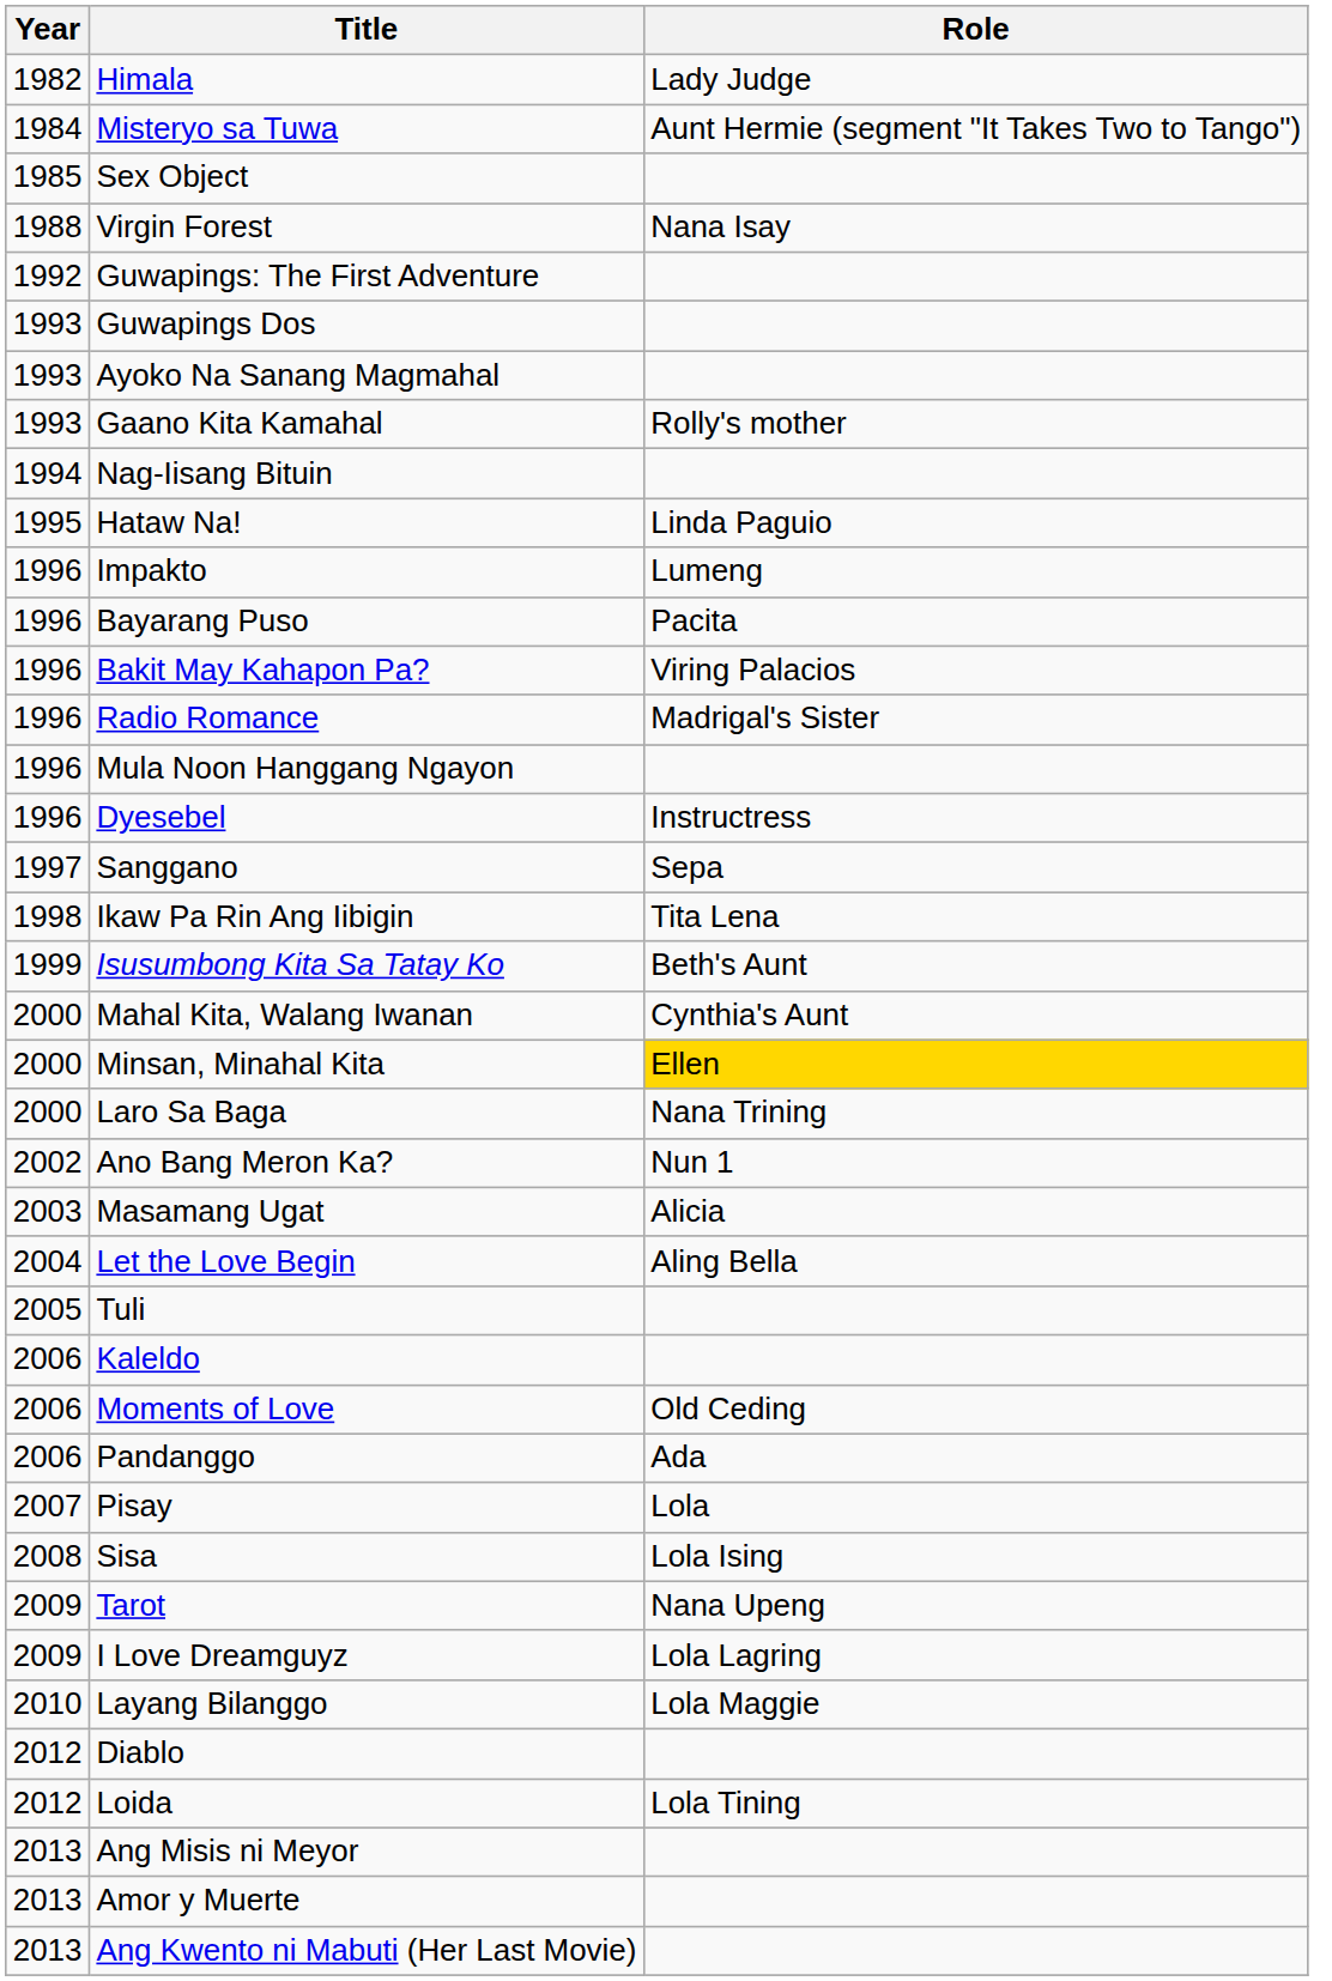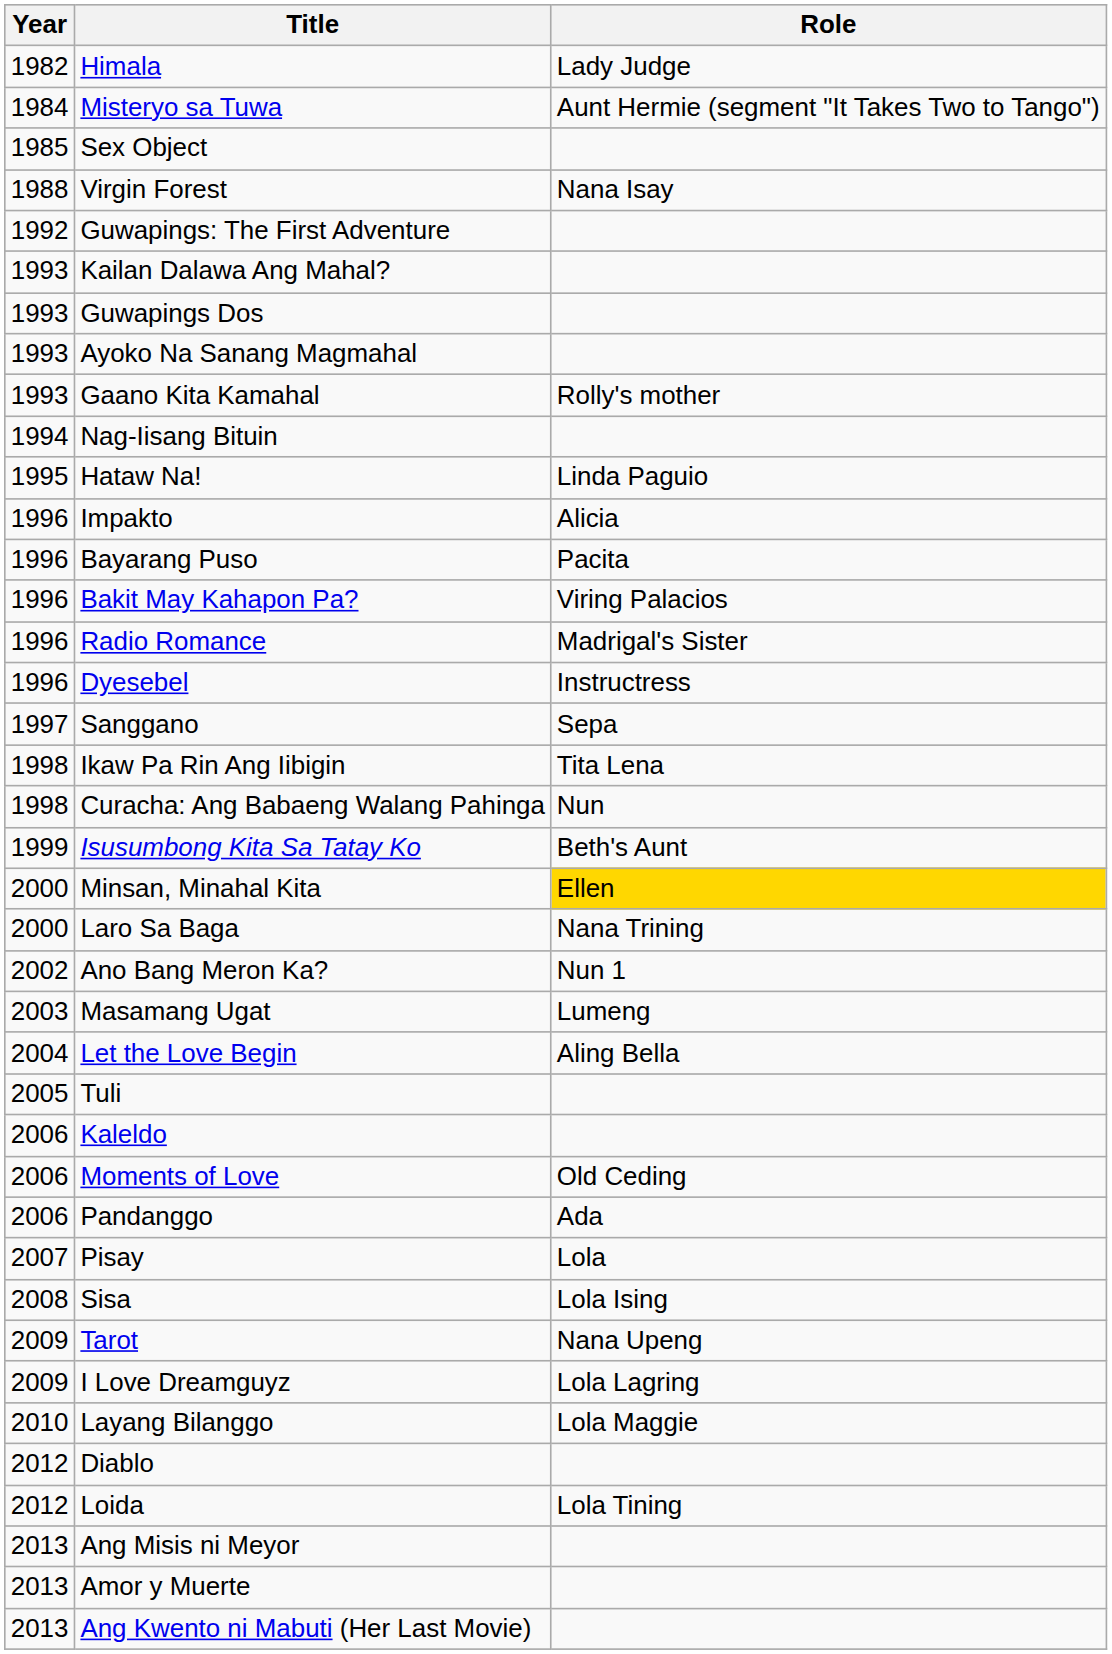 <table class="wikitable">
 <tr>
 <th>Year</th>
 <th>Title</th>
 <th>Role</th>
 </tr>
 <tr>
 <td>1982</td>
 <td><a href='#'>Himala</a></td>
 <td>Lady Judge</td>
 </tr>
 <tr>
 <td>1984</td>
 <td><a href='#'>Misteryo sa Tuwa</a></td>
 <td>Aunt Hermie (segment "It Takes Two to Tango")</td>
 </tr>
 <tr>
 <td>1985</td>
 <td>Sex Object</td>
 <td></td>
 </tr>
 <tr>
 <td>1988</td>
 <td>Virgin Forest</td>
 <td>Nana Isay</td>
 </tr>
 <tr>
 <td>1992</td>
 <td>Guwapings: The First Adventure</td>
 <td></td>
 </tr>
 <tr>
 <td>1993</td>
+<td>Kailan Dalawa Ang Mahal?</td>
+<td></td>
+</tr>
+<tr>
+<td>1993</td>
 <td>Guwapings Dos</td>
 <td></td>
 </tr>
 <tr>
 <td>1993</td>
 <td>Ayoko Na Sanang Magmahal</td>
 <td></td>
 </tr>
 <tr>
 <td>1993</td>
 <td>Gaano Kita Kamahal</td>
 <td>Rolly's mother</td>
 </tr>
 <tr>
 <td>1994</td>
 <td>Nag-Iisang Bituin</td>
 <td></td>
 </tr>
 <tr>
 <td>1995</td>
 <td>Hataw Na!</td>
 <td>Linda Paguio</td>
 </tr>
 <tr>
 <td>1996</td>
 <td>Impakto</td>
-<td>Lumeng</td>
+<td>Alicia</td>
 </tr>
 <tr>
 <td>1996</td>
 <td>Bayarang Puso</td>
 <td>Pacita</td>
 </tr>
 <tr>
 <td>1996</td>
 <td><a href='#'>Bakit May Kahapon Pa?</a></td>
 <td>Viring Palacios</td>
 </tr>
 <tr>
 <td>1996</td>
 <td><a href='#'>Radio Romance</a></td>
 <td>Madrigal's Sister</td>
 </tr>
 <tr>
 <td>1996</td>
-<td>Mula Noon Hanggang Ngayon</td>
-<td></td>
-</tr>
-<tr>
-<td>1996</td>
 <td><a href='#'>Dyesebel</a></td>
 <td>Instructress</td>
 </tr>
 <tr>
 <td>1997</td>
 <td>Sanggano</td>
 <td>Sepa</td>
 </tr>
 <tr>
 <td>1998</td>
 <td>Ikaw Pa Rin Ang Iibigin</td>
 <td>Tita Lena</td>
 </tr>
 <tr>
+<td>1998</td>
+<td>Curacha: Ang Babaeng Walang Pahinga</td>
+<td>Nun</td>
+</tr>
+<tr>
 <td>1999</td>
 <td><em><a href='#'>Isusumbong Kita Sa Tatay Ko</a></em></td>
 <td>Beth's Aunt</td>
-</tr>
-<tr>
-<td>2000</td>
-<td>Mahal Kita, Walang Iwanan</td>
-<td>Cynthia's Aunt</td>
 </tr>
 <tr>
 <td>2000</td>
 <td>Minsan, Minahal Kita</td>
 <td style="background: gold;">Ellen</td>
 </tr>
 <tr>
 <td>2000</td>
 <td>Laro Sa Baga</td>
 <td>Nana Trining</td>
 </tr>
 <tr>
 <td>2002</td>
 <td>Ano Bang Meron Ka?</td>
 <td>Nun 1</td>
 </tr>
 <tr>
 <td>2003</td>
 <td>Masamang Ugat</td>
-<td>Alicia</td>
+<td>Lumeng</td>
 </tr>
 <tr>
 <td>2004</td>
 <td><a href='#'>Let the Love Begin</a></td>
 <td>Aling Bella</td>
 </tr>
 <tr>
 <td>2005</td>
 <td>Tuli</td>
 <td></td>
 </tr>
 <tr>
 <td>2006</td>
 <td><a href='#'>Kaleldo</a></td>
 <td></td>
 </tr>
 <tr>
 <td>2006</td>
 <td><a href='#'>Moments of Love</a></td>
 <td>Old Ceding</td>
 </tr>
 <tr>
 <td>2006</td>
 <td>Pandanggo</td>
 <td>Ada</td>
 </tr>
 <tr>
 <td>2007</td>
 <td>Pisay</td>
 <td>Lola</td>
 </tr>
 <tr>
 <td>2008</td>
 <td>Sisa</td>
 <td>Lola Ising</td>
 </tr>
 <tr>
 <td>2009</td>
 <td><a href='#'>Tarot</a></td>
 <td>Nana Upeng</td>
 </tr>
 <tr>
 <td>2009</td>
 <td>I Love Dreamguyz</td>
 <td>Lola Lagring</td>
 </tr>
 <tr>
 <td>2010</td>
 <td>Layang Bilanggo</td>
 <td>Lola Maggie</td>
 </tr>
 <tr>
 <td>2012</td>
 <td>Diablo</td>
 <td></td>
 </tr>
 <tr>
 <td>2012</td>
 <td>Loida</td>
 <td>Lola Tining</td>
 </tr>
 <tr>
 <td>2013</td>
 <td>Ang Misis ni Meyor</td>
 <td></td>
 </tr>
 <tr>
 <td>2013</td>
 <td>Amor y Muerte</td>
 <td></td>
 </tr>
 <tr>
 <td>2013</td>
 <td><a href='#'>Ang Kwento ni Mabuti</a>  (Her Last Movie)</td>
 <td></td>
 </tr>
 </table>
